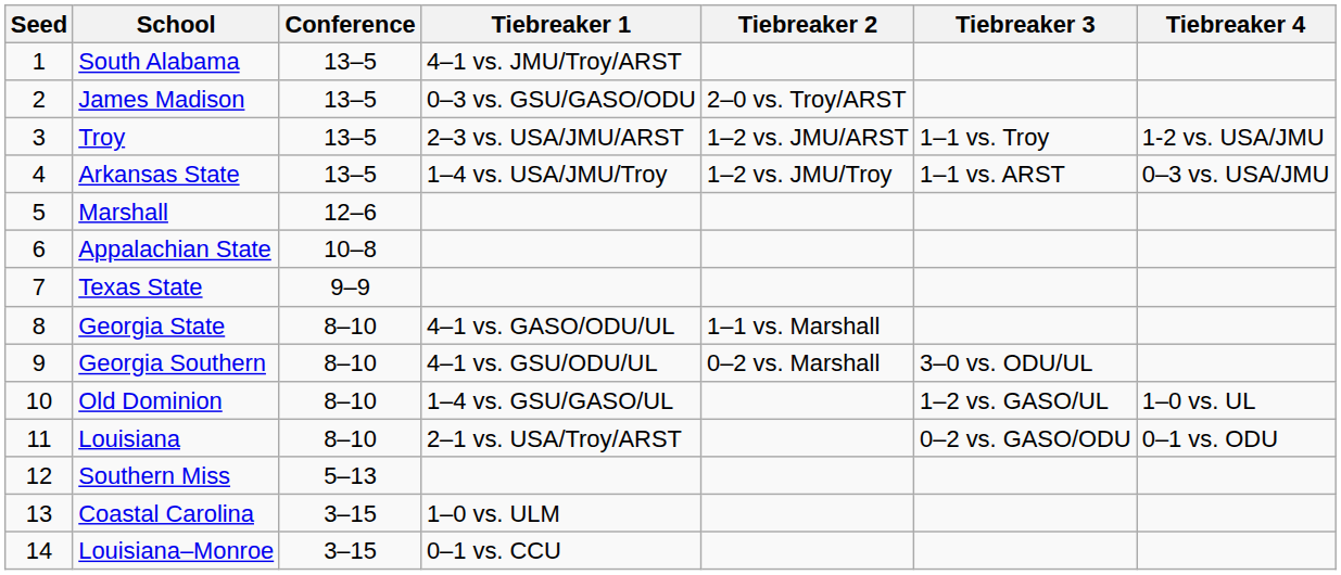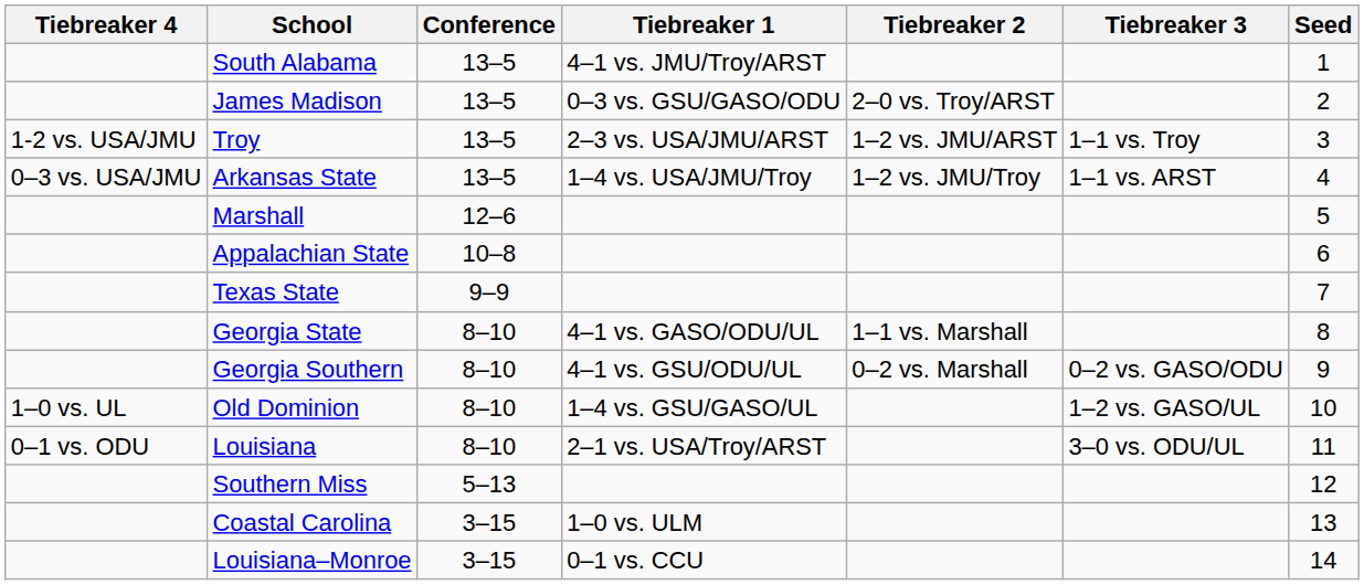 <table class="wikitable" style="white-space:nowrap; font-size:95%; text-align:center">
 <tr>
-<th>Seed</th>
+<th>Tiebreaker 4</th>
 <th>School</th>
 <th>Conference</th>
 <th>Tiebreaker 1</th>
 <th>Tiebreaker 2</th>
 <th>Tiebreaker 3</th>
-<th>Tiebreaker 4</th>
+<th>Seed</th>
 </tr>
 <tr>
-<td>1</td>
+<td align="left"></td>
 <td align="left"><a href='#'>South Alabama</a></td>
 <td>13–5</td>
 <td align="left">4–1 vs. JMU/Troy/ARST</td>
 <td align="left"></td>
 <td align="left"></td>
-<td align="left"></td>
+<td>1</td>
 </tr>
 <tr>
-<td>2</td>
+<td align="left"></td>
 <td align="left"><a href='#'>James Madison</a></td>
 <td>13–5</td>
 <td align="left">0–3 vs. GSU/GASO/ODU</td>
 <td align="left">2–0 vs. Troy/ARST</td>
 <td align="left"></td>
-<td align="left"></td>
+<td>2</td>
 </tr>
 <tr>
-<td>3</td>
+<td align="left">1-2 vs. USA/JMU</td>
 <td align="left"><a href='#'>Troy</a></td>
 <td>13–5</td>
 <td align="left">2–3 vs. USA/JMU/ARST</td>
 <td align="left">1–2 vs. JMU/ARST</td>
 <td align="left">1–1 vs. Troy</td>
-<td align="left">1-2 vs. USA/JMU</td>
+<td>3</td>
 </tr>
 <tr>
-<td>4</td>
+<td align="left">0–3 vs. USA/JMU</td>
 <td align="left"><a href='#'>Arkansas State</a></td>
 <td>13–5</td>
 <td align="left">1–4 vs. USA/JMU/Troy</td>
 <td align="left">1–2 vs. JMU/Troy</td>
 <td align="left">1–1 vs. ARST</td>
-<td align="left">0–3 vs. USA/JMU</td>
+<td>4</td>
 </tr>
 <tr>
-<td>5</td>
+<td align="left"></td>
 <td align="left"><a href='#'>Marshall</a></td>
 <td>12–6</td>
 <td align="left"></td>
 <td align="left"></td>
 <td align="left"></td>
-<td align="left"></td>
+<td>5</td>
 </tr>
 <tr>
-<td>6</td>
+<td align="left"></td>
 <td align="left"><a href='#'>Appalachian State</a></td>
 <td>10–8</td>
 <td align="left"></td>
 <td align="left"></td>
 <td align="left"></td>
-<td align="left"></td>
+<td>6</td>
 </tr>
 <tr>
-<td>7</td>
+<td align="left"></td>
 <td align="left"><a href='#'>Texas State</a></td>
 <td>9–9</td>
 <td align="left"></td>
 <td align="left"></td>
 <td align="left"></td>
-<td align="left"></td>
+<td>7</td>
 </tr>
 <tr>
-<td>8</td>
+<td align="left"></td>
 <td align="left"><a href='#'>Georgia State</a></td>
 <td>8–10</td>
 <td align="left">4–1 vs. GASO/ODU/UL</td>
 <td align="left">1–1 vs. Marshall</td>
 <td align="left"></td>
-<td align="left"></td>
+<td>8</td>
 </tr>
 <tr>
-<td>9</td>
+<td align="left"></td>
 <td align="left"><a href='#'>Georgia Southern</a></td>
 <td>8–10</td>
 <td align="left">4–1 vs. GSU/ODU/UL</td>
 <td align="left">0–2 vs. Marshall</td>
-<td align="left">3–0 vs. ODU/UL</td>
-<td align="left"></td>
+<td align="left">0–2 vs. GASO/ODU</td>
+<td>9</td>
 </tr>
 <tr>
-<td>10</td>
+<td align="left">1–0 vs. UL</td>
 <td align="left"><a href='#'>Old Dominion</a></td>
 <td>8–10</td>
 <td align="left">1–4 vs. GSU/GASO/UL</td>
 <td align="left"></td>
 <td align="left">1–2 vs. GASO/UL</td>
-<td align="left">1–0 vs. UL</td>
+<td>10</td>
 </tr>
 <tr>
-<td>11</td>
+<td align="left">0–1 vs. ODU</td>
 <td align="left"><a href='#'>Louisiana</a></td>
 <td>8–10</td>
 <td align="left">2–1 vs. USA/Troy/ARST</td>
 <td align="left"></td>
-<td align="left">0–2 vs. GASO/ODU</td>
-<td align="left">0–1 vs. ODU</td>
+<td align="left">3–0 vs. ODU/UL</td>
+<td>11</td>
 </tr>
 <tr>
-<td>12</td>
+<td align="left"></td>
 <td align="left"><a href='#'>Southern Miss</a></td>
 <td>5–13</td>
 <td align="left"></td>
 <td align="left"></td>
 <td align="left"></td>
-<td align="left"></td>
+<td>12</td>
 </tr>
 <tr>
-<td>13</td>
+<td align="left"></td>
 <td align="left"><a href='#'>Coastal Carolina</a></td>
 <td>3–15</td>
 <td align="left">1–0 vs. ULM</td>
 <td align="left"></td>
 <td align="left"></td>
-<td align="left"></td>
+<td>13</td>
 </tr>
 <tr>
-<td>14</td>
+<td align="left"></td>
 <td align="left"><a href='#'>Louisiana–Monroe</a></td>
 <td>3–15</td>
 <td align="left">0–1 vs. CCU</td>
 <td align="left"></td>
 <td align="left"></td>
-<td align="left"></td>
+<td>14</td>
 </tr>
 </table>
